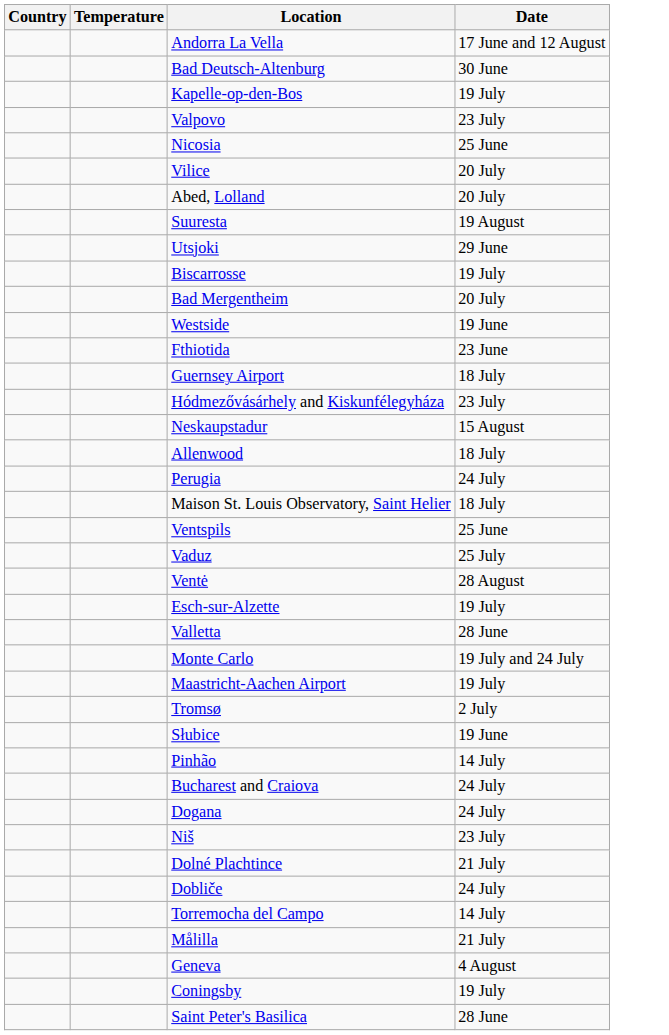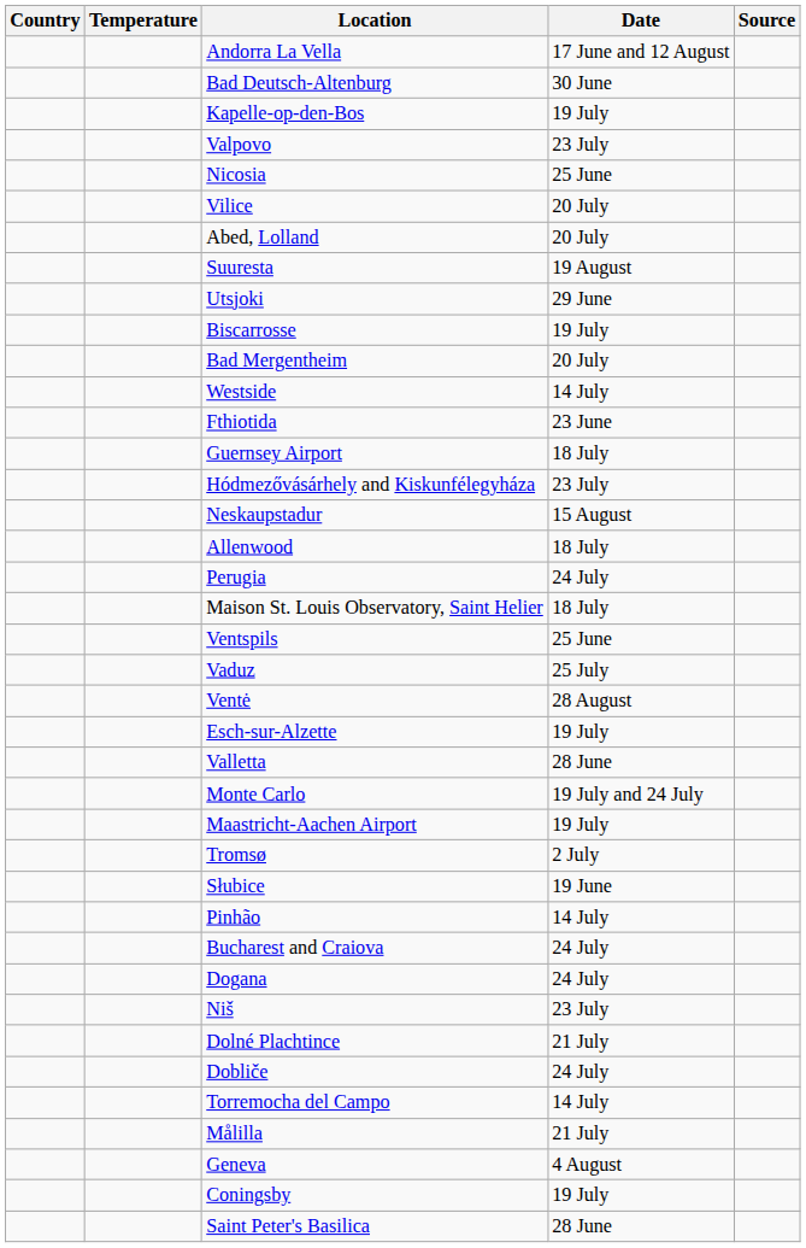 <table class="wikitable sortable">
 <tr>
 <th>Country</th>
 <th>Temperature</th>
 <th>Location</th>
 <th>Date</th>
+<th>Source</th>
 </tr>
 <tr>
 <td></td>
 <td></td>
 <td><a href='#'>Andorra La Vella</a></td>
 <td>17 June and 12 August</td>
+<td></td>
 </tr>
 <tr>
 <td></td>
 <td></td>
 <td><a href='#'>Bad Deutsch-Altenburg</a></td>
 <td>30 June</td>
+<td></td>
 </tr>
 <tr>
 <td></td>
 <td></td>
 <td><a href='#'>Kapelle-op-den-Bos</a></td>
 <td>19 July</td>
+<td></td>
 </tr>
 <tr>
 <td></td>
 <td></td>
 <td><a href='#'>Valpovo</a></td>
 <td>23 July</td>
+<td></td>
 </tr>
 <tr>
 <td></td>
 <td></td>
 <td><a href='#'>Nicosia</a></td>
 <td>25 June</td>
+<td></td>
 </tr>
 <tr>
 <td></td>
 <td></td>
 <td><a href='#'>Vilice</a></td>
 <td>20 July</td>
+<td></td>
 </tr>
 <tr>
 <td></td>
 <td></td>
 <td>Abed, <a href='#'>Lolland</a></td>
 <td>20 July</td>
+<td></td>
 </tr>
 <tr>
 <td></td>
 <td></td>
 <td><a href='#'>Suuresta</a></td>
 <td>19 August</td>
+<td></td>
 </tr>
 <tr>
 <td></td>
 <td></td>
 <td><a href='#'>Utsjoki</a></td>
 <td>29 June</td>
+<td></td>
 </tr>
 <tr>
 <td></td>
 <td></td>
 <td><a href='#'>Biscarrosse</a></td>
 <td>19 July</td>
+<td></td>
 </tr>
 <tr>
 <td></td>
 <td></td>
 <td><a href='#'>Bad Mergentheim</a></td>
 <td>20 July</td>
+<td></td>
 </tr>
 <tr>
 <td></td>
 <td></td>
 <td><a href='#'>Westside</a></td>
-<td>19 June</td>
+<td>14 July</td>
+<td></td>
 </tr>
 <tr>
 <td></td>
 <td></td>
 <td><a href='#'>Fthiotida</a></td>
 <td>23 June</td>
+<td></td>
 </tr>
 <tr>
 <td></td>
 <td></td>
 <td><a href='#'>Guernsey Airport</a></td>
 <td>18 July</td>
+<td></td>
 </tr>
 <tr>
 <td></td>
 <td></td>
 <td><a href='#'>Hódmezővásárhely</a> and <a href='#'>Kiskunfélegyháza</a></td>
 <td>23 July</td>
+<td></td>
 </tr>
 <tr>
 <td></td>
 <td></td>
 <td><a href='#'>Neskaupstadur</a></td>
 <td>15 August</td>
+<td></td>
 </tr>
 <tr>
 <td></td>
 <td></td>
 <td><a href='#'>Allenwood</a></td>
 <td>18 July</td>
+<td></td>
 </tr>
 <tr>
 <td></td>
 <td></td>
 <td><a href='#'>Perugia</a></td>
 <td>24 July</td>
+<td></td>
 </tr>
 <tr>
 <td></td>
 <td></td>
 <td>Maison St. Louis Observatory, <a href='#'>Saint Helier</a></td>
 <td>18 July</td>
+<td></td>
 </tr>
 <tr>
 <td></td>
 <td></td>
 <td><a href='#'>Ventspils</a></td>
 <td>25 June</td>
+<td></td>
 </tr>
 <tr>
 <td></td>
 <td></td>
 <td><a href='#'>Vaduz</a></td>
 <td>25 July</td>
+<td></td>
 </tr>
 <tr>
 <td></td>
 <td></td>
 <td><a href='#'>Ventė</a></td>
 <td>28 August</td>
+<td></td>
 </tr>
 <tr>
 <td></td>
 <td></td>
 <td><a href='#'>Esch-sur-Alzette</a></td>
 <td>19 July</td>
+<td></td>
 </tr>
 <tr>
 <td></td>
 <td></td>
 <td><a href='#'>Valletta</a></td>
 <td>28 June</td>
+<td></td>
 </tr>
 <tr>
 <td></td>
 <td></td>
 <td><a href='#'>Monte Carlo</a></td>
 <td>19 July and 24 July</td>
+<td></td>
 </tr>
 <tr>
 <td></td>
 <td></td>
 <td><a href='#'>Maastricht-Aachen Airport</a></td>
 <td>19 July</td>
+<td></td>
 </tr>
 <tr>
 <td></td>
 <td></td>
 <td><a href='#'>Tromsø</a></td>
 <td>2 July</td>
+<td></td>
 </tr>
 <tr>
 <td></td>
 <td></td>
 <td><a href='#'>Słubice</a></td>
 <td>19 June</td>
+<td></td>
 </tr>
 <tr>
 <td></td>
 <td><strong></strong></td>
 <td><a href='#'>Pinhão</a></td>
 <td>14 July</td>
+<td></td>
 </tr>
 <tr>
 <td></td>
 <td></td>
 <td><a href='#'>Bucharest</a> and <a href='#'>Craiova</a></td>
 <td>24 July</td>
+<td></td>
 </tr>
 <tr>
 <td></td>
 <td></td>
 <td><a href='#'>Dogana</a></td>
 <td>24 July</td>
+<td></td>
 </tr>
 <tr>
 <td></td>
 <td></td>
 <td><a href='#'>Niš</a></td>
 <td>23 July</td>
+<td></td>
 </tr>
 <tr>
 <td></td>
 <td></td>
 <td><a href='#'>Dolné Plachtince</a></td>
 <td>21 July</td>
+<td></td>
 </tr>
 <tr>
 <td></td>
 <td></td>
 <td><a href='#'>Dobliče</a></td>
 <td>24 July</td>
+<td></td>
 </tr>
 <tr>
 <td></td>
 <td></td>
 <td><a href='#'>Torremocha del Campo</a></td>
 <td>14 July</td>
+<td></td>
 </tr>
 <tr>
 <td></td>
 <td></td>
 <td><a href='#'>Målilla</a></td>
 <td>21 July</td>
+<td></td>
 </tr>
 <tr>
 <td></td>
 <td></td>
 <td><a href='#'>Geneva</a></td>
 <td>4 August</td>
+<td></td>
 </tr>
 <tr>
 <td></td>
 <td></td>
 <td><a href='#'>Coningsby</a></td>
 <td>19 July</td>
+<td></td>
 </tr>
 <tr>
 <td></td>
 <td></td>
 <td><a href='#'>Saint Peter's Basilica</a></td>
 <td>28 June</td>
+<td></td>
 </tr>
 </table>
